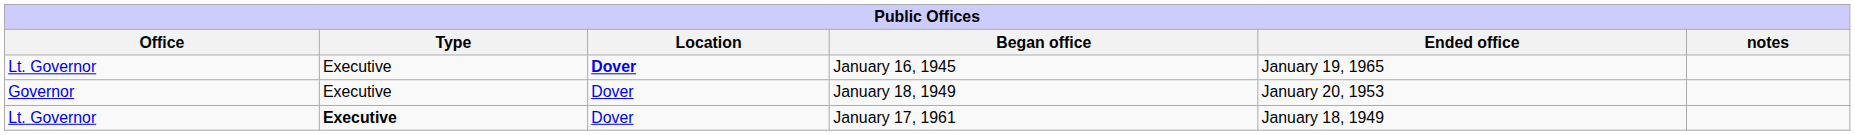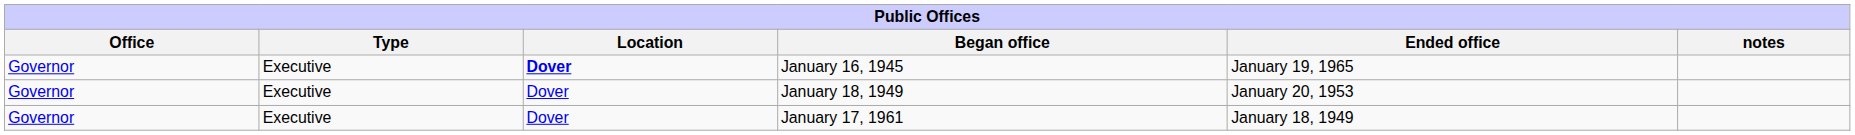 <table class=wikitable style="width: 94%" style="text-align: center;" align="center">
 <tr bgcolor=#cccccc>
 <th colspan=7 style="background: #ccccff;">Public Offices</th>
 </tr>
 <tr>
 <th><strong>Office</strong></th>
 <th><strong>Type</strong></th>
 <th><strong>Location</strong></th>
 <th><strong>Began office</strong></th>
 <th><strong>Ended office</strong></th>
 <th><strong>notes</strong></th>
 </tr>
 <tr>
-<td><a href='#'>Lt. Governor</a></td>
+<td><a href='#'>Governor</a></td>
 <td>Executive</td>
 <td><strong><a href='#'>Dover</a></strong></td>
 <td>January 16, 1945</td>
 <td>January 19, 1965</td>
 <td></td>
 </tr>
 <tr>
 <td><a href='#'>Governor</a></td>
 <td>Executive</td>
 <td><a href='#'>Dover</a></td>
 <td>January 18, 1949</td>
 <td>January 20, 1953</td>
 <td></td>
 </tr>
 <tr>
-<td><a href='#'>Lt. Governor</a></td>
-<td><strong>Executive</strong></td>
+<td><a href='#'>Governor</a></td>
+<td>Executive</td>
 <td><a href='#'>Dover</a></td>
 <td>January 17, 1961</td>
 <td>January 18, 1949</td>
 <td></td>
 </tr>
 </table>
